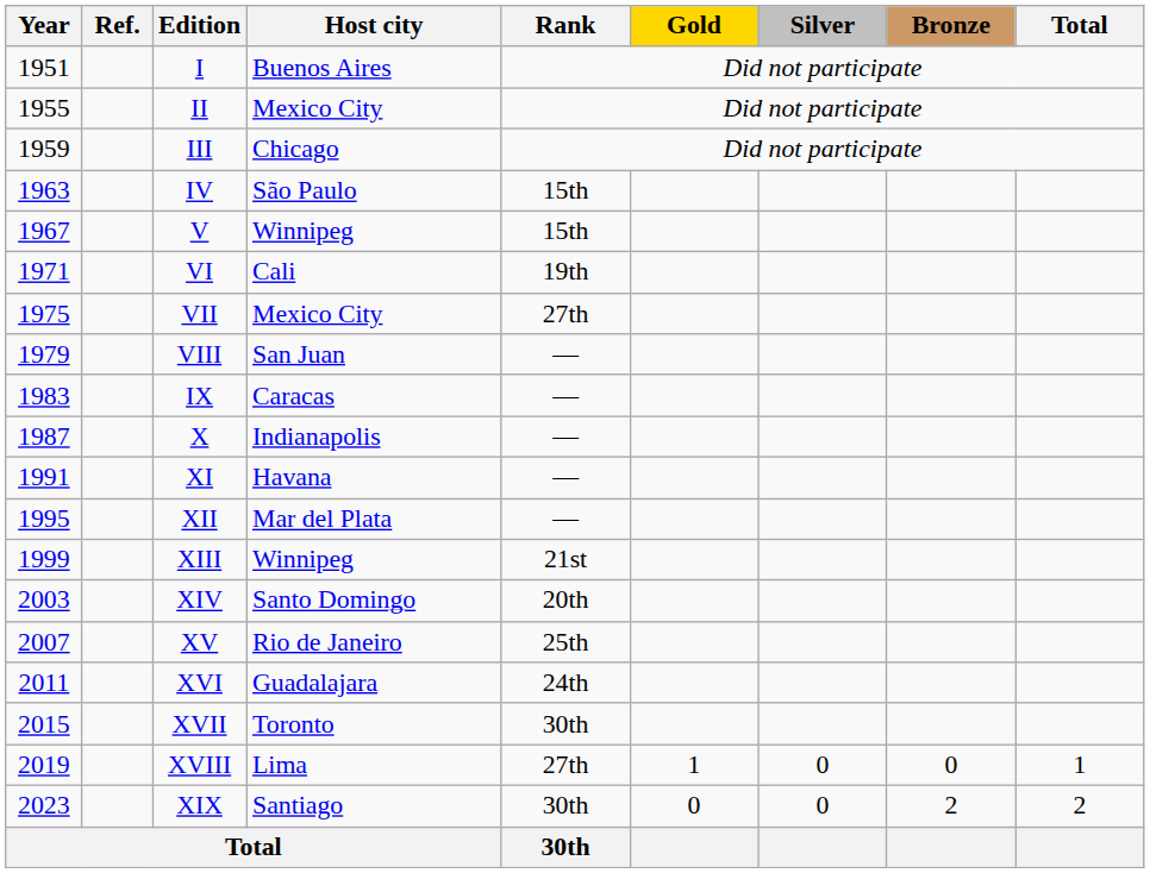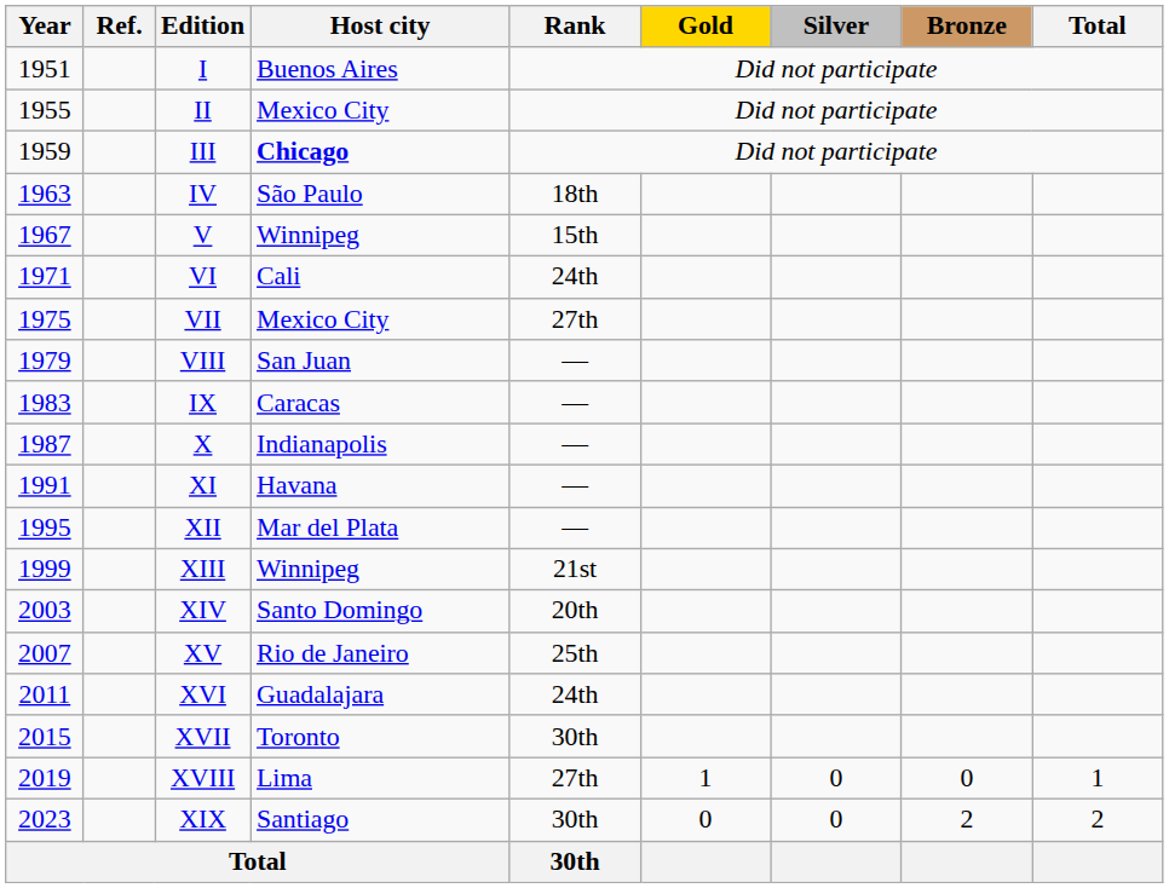 <table class="wikitable sortable" style="text-align:center;">
 <tr>
 <th scope="col"> Year </th>
 <th scope="col" class="unsortable"> Ref. </th>
 <th scope="col">Edition</th>
 <th scope="col" style="width:150px;">Host city</th>
 <th scope="col" style="width:4.5em;"> Rank </th>
 <th scope="col" style="width:4.5em; background:gold">Gold</th>
 <th scope="col" style="width:4.5em; background:silver">Silver</th>
 <th scope="col" style="width:4.5em; background:#cc9966">Bronze</th>
 <th scope="col" style="width:4.5em;">Total</th>
 </tr>
 <tr class="sortbottom">
 <td><span>1951</span></td>
 <td></td>
 <td><a href='#'>I</a></td>
 <td align=left> <a href='#'>Buenos Aires</a></td>
 <td colspan="5"><span><em>Did not participate</em></span></td>
 </tr>
 <tr class="sortbottom">
 <td><span>1955</span></td>
 <td></td>
 <td><a href='#'>II</a></td>
 <td align=left> <a href='#'>Mexico City</a></td>
 <td colspan="5"><span><em>Did not participate</em></span></td>
 </tr>
 <tr class="sortbottom">
 <td><span>1959</span></td>
 <td></td>
 <td><a href='#'>III</a></td>
-<td align=left> <a href='#'>Chicago</a></td>
+<td align=left><strong> <a href='#'>Chicago</a></strong></td>
 <td colspan="5"><span><em>Did not participate</em></span></td>
 </tr>
 <tr>
 <td><a href='#'>1963</a></td>
 <td></td>
 <td><a href='#'>IV</a></td>
 <td align=left> <a href='#'>São Paulo</a></td>
-<td>15th</td>
+<td>18th</td>
 <td></td>
 <td></td>
 <td></td>
 <td></td>
 </tr>
 <tr>
 <td><a href='#'>1967</a></td>
 <td></td>
 <td><a href='#'>V</a></td>
 <td align=left> <a href='#'>Winnipeg</a></td>
 <td>15th</td>
 <td></td>
 <td></td>
 <td></td>
 <td></td>
 </tr>
 <tr>
 <td><a href='#'>1971</a></td>
 <td></td>
 <td><a href='#'>VI</a></td>
 <td align=left> <a href='#'>Cali</a></td>
-<td>19th</td>
+<td>24th</td>
 <td></td>
 <td></td>
 <td></td>
 <td></td>
 </tr>
 <tr>
 <td><a href='#'>1975</a></td>
 <td></td>
 <td><a href='#'>VII</a></td>
 <td align=left> <a href='#'>Mexico City</a></td>
 <td>27th</td>
 <td></td>
 <td></td>
 <td></td>
 <td></td>
 </tr>
 <tr>
 <td><a href='#'>1979</a></td>
 <td></td>
 <td><a href='#'>VIII</a></td>
 <td align=left> <a href='#'>San Juan</a></td>
 <td>—</td>
 <td></td>
 <td></td>
 <td></td>
 <td></td>
 </tr>
 <tr>
 <td><a href='#'>1983</a></td>
 <td></td>
 <td><a href='#'>IX</a></td>
 <td align=left> <a href='#'>Caracas</a></td>
 <td>—</td>
 <td></td>
 <td></td>
 <td></td>
 <td></td>
 </tr>
 <tr>
 <td><a href='#'>1987</a></td>
 <td></td>
 <td><a href='#'>X</a></td>
 <td align=left> <a href='#'>Indianapolis</a></td>
 <td>—</td>
 <td></td>
 <td></td>
 <td></td>
 <td></td>
 </tr>
 <tr>
 <td><a href='#'>1991</a></td>
 <td></td>
 <td><a href='#'>XI</a></td>
 <td align=left> <a href='#'>Havana</a></td>
 <td>—</td>
 <td></td>
 <td></td>
 <td></td>
 <td></td>
 </tr>
 <tr>
 <td><a href='#'>1995</a></td>
 <td></td>
 <td><a href='#'>XII</a></td>
 <td align=left> <a href='#'>Mar del Plata</a></td>
 <td>—</td>
 <td></td>
 <td></td>
 <td></td>
 <td></td>
 </tr>
 <tr>
 <td><a href='#'>1999</a></td>
 <td></td>
 <td><a href='#'>XIII</a></td>
 <td align=left> <a href='#'>Winnipeg</a></td>
 <td>21st</td>
 <td></td>
 <td></td>
 <td></td>
 <td></td>
 </tr>
 <tr>
 <td><a href='#'>2003</a></td>
 <td></td>
 <td><a href='#'>XIV</a></td>
 <td align=left> <a href='#'>Santo Domingo</a></td>
 <td>20th</td>
 <td></td>
 <td></td>
 <td></td>
 <td></td>
 </tr>
 <tr>
 <td><a href='#'>2007</a></td>
 <td></td>
 <td><a href='#'>XV</a></td>
 <td align=left> <a href='#'>Rio de Janeiro</a></td>
 <td>25th</td>
 <td></td>
 <td></td>
 <td></td>
 <td></td>
 </tr>
 <tr>
 <td><a href='#'>2011</a></td>
 <td></td>
 <td><a href='#'>XVI</a></td>
 <td align=left> <a href='#'>Guadalajara</a></td>
 <td>24th</td>
 <td></td>
 <td></td>
 <td></td>
 <td></td>
 </tr>
 <tr>
 <td><a href='#'>2015</a></td>
 <td></td>
 <td><a href='#'>XVII</a></td>
 <td align=left> <a href='#'>Toronto</a></td>
 <td>30th</td>
 <td></td>
 <td></td>
 <td></td>
 <td></td>
 </tr>
 <tr>
 <td><a href='#'>2019</a></td>
 <td></td>
 <td><a href='#'>XVIII</a></td>
 <td align=left> <a href='#'>Lima</a></td>
 <td>27th</td>
 <td>1</td>
 <td>0</td>
 <td>0</td>
 <td>1</td>
 </tr>
 <tr>
 <td><a href='#'>2023</a></td>
 <td></td>
 <td><a href='#'>XIX</a></td>
 <td align=left> <a href='#'>Santiago</a></td>
 <td>30th</td>
 <td>0</td>
 <td>0</td>
 <td>2</td>
 <td>2</td>
 </tr>
 <tr class="sortbottom">
 <th colspan="4">Total</th>
 <th>30th</th>
 <th></th>
 <th></th>
 <th></th>
 <th></th>
 </tr>
 </table>
